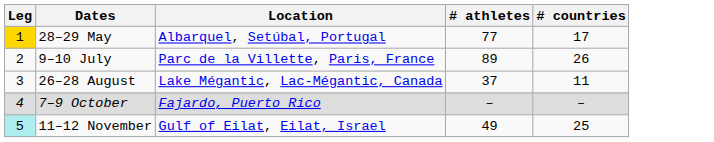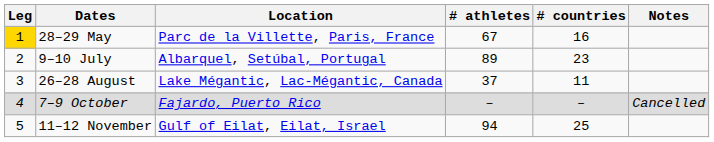 <table class=wikitable>
 <tr>
 <th>Leg</th>
 <th>Dates</th>
 <th>Location</th>
 <th># athletes</th>
 <th># countries</th>
+<th>Notes</th>
 </tr>
 <tr>
 <td align=center style="background: gold;">1</td>
 <td>28–29 May</td>
-<td> <a href='#'>Albarquel</a>, <a href='#'>Setúbal, Portugal</a></td>
-<td style="text-align:center;">77</td>
-<td style="text-align:center;">17</td>
+<td> <a href='#'>Parc de la Villette</a>, <a href='#'>Paris, France</a></td>
+<td style="text-align:center;">67</td>
+<td style="text-align:center;">16</td>
+<td></td>
 </tr>
 <tr>
 <td align=center>2</td>
 <td>9–10 July</td>
-<td> <a href='#'>Parc de la Villette</a>, <a href='#'>Paris, France</a></td>
+<td> <a href='#'>Albarquel</a>, <a href='#'>Setúbal, Portugal</a></td>
 <td style="text-align:center;">89</td>
-<td style="text-align:center;">26</td>
+<td style="text-align:center;">23</td>
+<td></td>
 </tr>
 <tr>
 <td align=center>3</td>
 <td>26–28 August</td>
 <td> <a href='#'>Lake Mégantic</a>, <a href='#'>Lac-Mégantic, Canada</a></td>
 <td style="text-align:center;">37</td>
 <td style="text-align:center;">11</td>
+<td></td>
 </tr>
 <tr>
 <td bgcolor="#DDDDDD" align=center><em>4</em></td>
 <td bgcolor="#DDDDDD"><em>7–9 October</em></td>
 <td bgcolor="#DDDDDD"> <em><a href='#'>Fajardo, Puerto Rico</a></em></td>
 <td bgcolor="#DDDDDD" style="text-align:center;">–</td>
 <td bgcolor="#DDDDDD" style="text-align:center;">–</td>
+<td bgcolor="#DDDDDD"><em>Cancelled</em></td>
 </tr>
 <tr>
-<td align=center style="background: paleturquoise;">5</td>
+<td align=center>5</td>
 <td>11–12 November</td>
 <td> <a href='#'>Gulf of Eilat</a>, <a href='#'>Eilat, Israel</a></td>
-<td style="text-align:center;">49</td>
+<td style="text-align:center;">94</td>
 <td style="text-align:center;">25</td>
+<td></td>
 </tr>
 </table>
